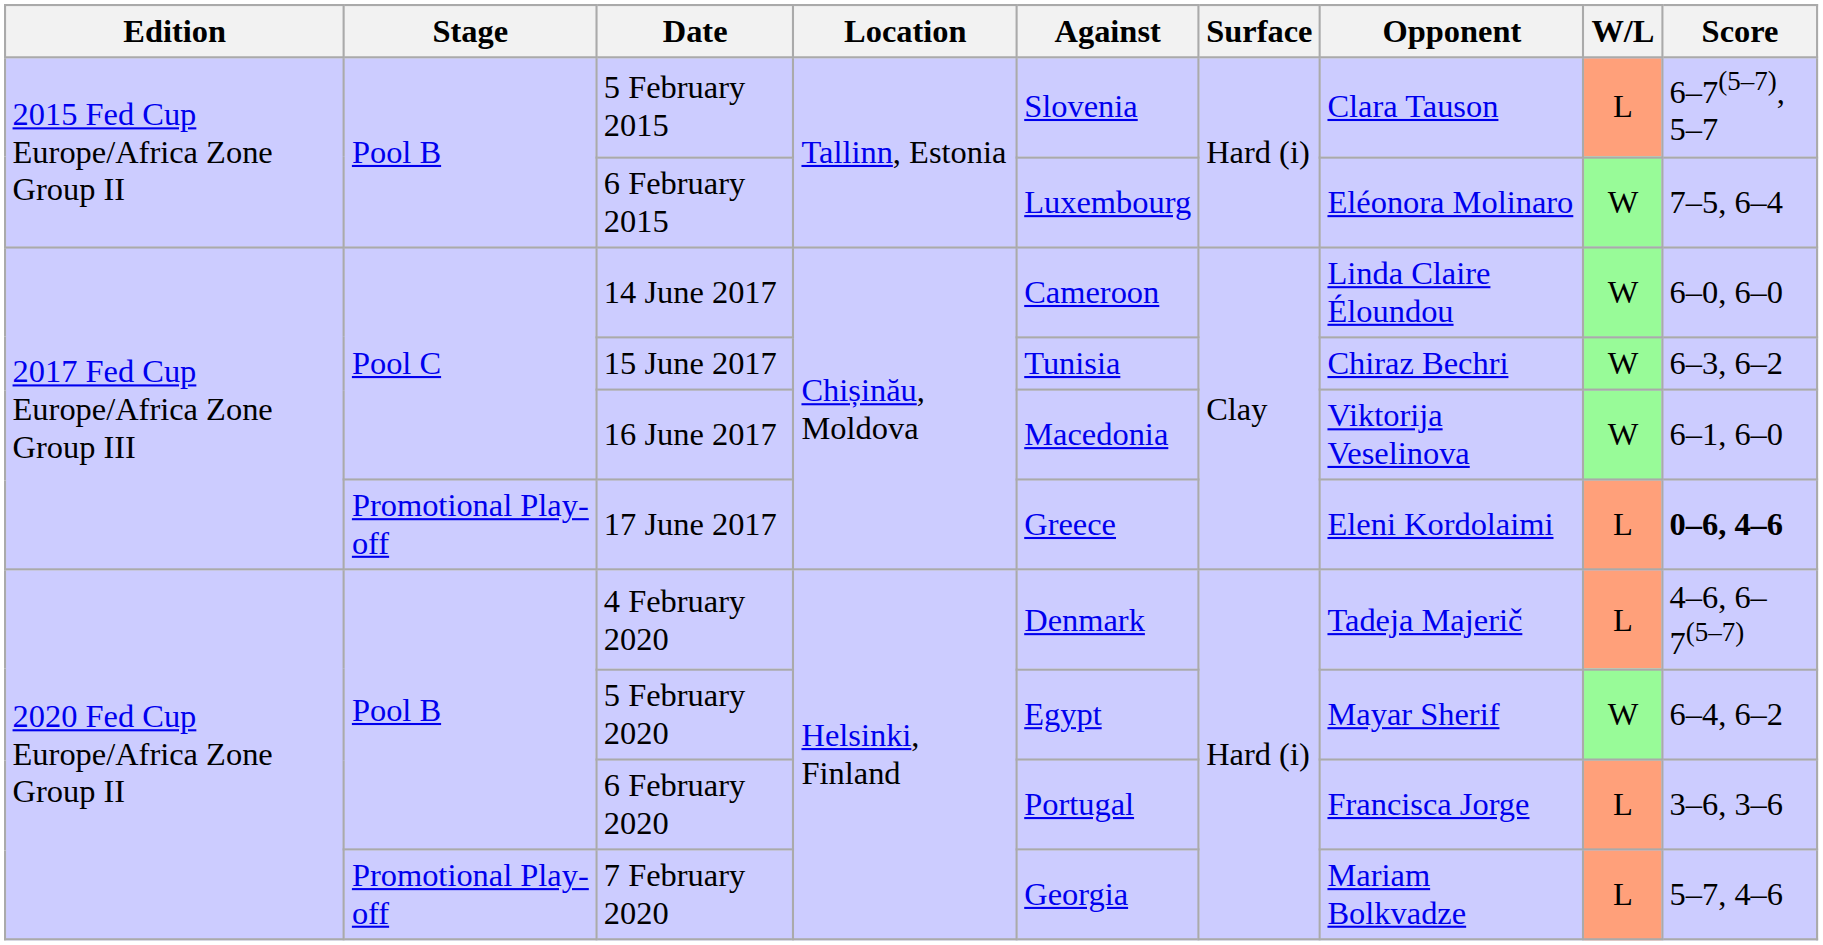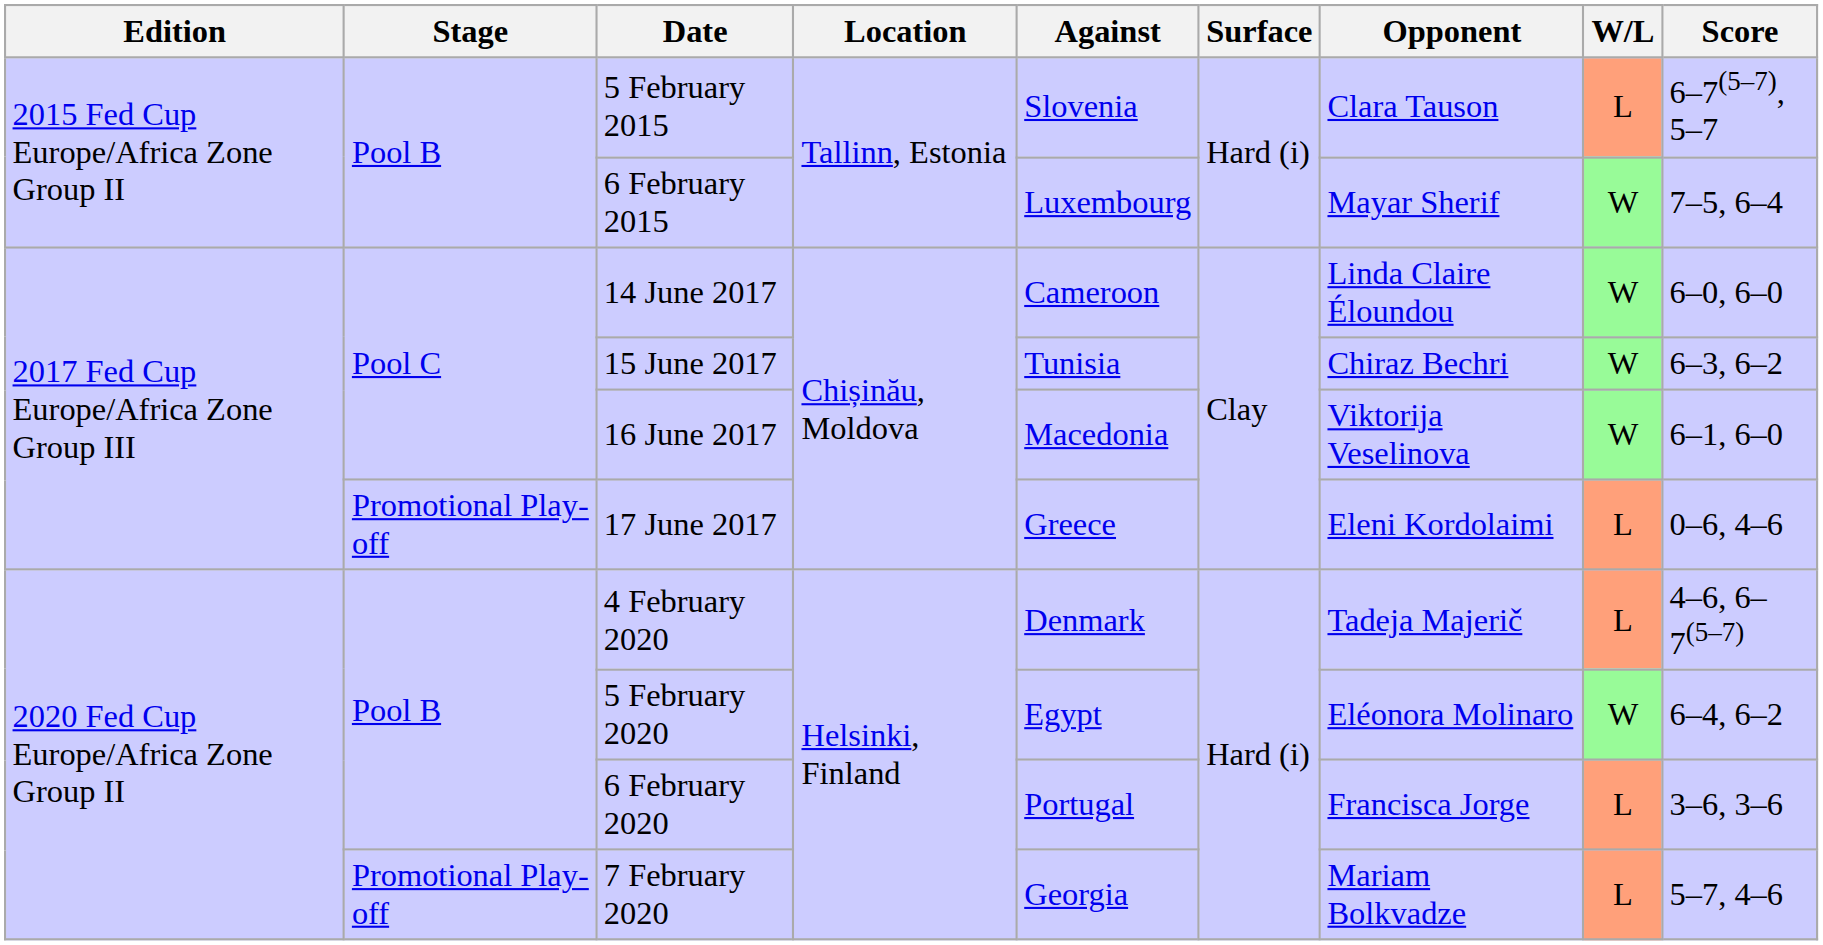 <table class=wikitable style=font-size:97%>
 <tr>
 <th>Edition</th>
 <th>Stage</th>
 <th>Date</th>
 <th>Location</th>
 <th>Against</th>
 <th>Surface</th>
 <th>Opponent</th>
 <th>W/L</th>
 <th>Score</th>
 </tr>
 <tr style="background:#CCCCFF;">
 <td rowspan=2><a href='#'>2015 Fed Cup</a> <br> Europe/Africa Zone Group II</td>
 <td rowspan=2><a href='#'>Pool B</a></td>
 <td>5 February 2015</td>
 <td rowspan=2><a href='#'>Tallinn</a>, Estonia</td>
 <td> <a href='#'>Slovenia</a></td>
 <td rowspan=2>Hard (i)</td>
 <td><a href='#'>Clara Tauson</a></td>
 <td style="text-align:center; background:#ffa07a;">L</td>
 <td>6–7<sup>(5–7)</sup>, 5–7</td>
 </tr>
 <tr style="background:#CCCCFF;">
 <td>6 February 2015</td>
 <td> <a href='#'>Luxembourg</a></td>
-<td><a href='#'>Eléonora Molinaro</a></td>
+<td><a href='#'>Mayar Sherif</a></td>
 <td style="text-align:center; background:#98fb98;">W</td>
 <td>7–5, 6–4</td>
 </tr>
 <tr style="background:#CCCCFF;">
 <td rowspan=4><a href='#'>2017 Fed Cup</a> <br> Europe/Africa Zone Group III</td>
 <td rowspan=3><a href='#'>Pool C</a></td>
 <td>14 June 2017</td>
 <td rowspan=4><a href='#'>Chișinău</a>, Moldova</td>
 <td> <a href='#'>Cameroon</a></td>
 <td rowspan=4>Clay</td>
 <td><a href='#'>Linda Claire Éloundou</a></td>
 <td style="text-align:center; background:#98fb98;">W</td>
 <td>6–0, 6–0</td>
 </tr>
 <tr style="background:#CCCCFF;">
 <td>15 June 2017</td>
 <td> <a href='#'>Tunisia</a></td>
 <td><a href='#'>Chiraz Bechri</a></td>
 <td style="text-align:center; background:#98fb98;">W</td>
 <td>6–3, 6–2</td>
 </tr>
 <tr style="background:#CCCCFF;">
 <td>16 June 2017</td>
 <td> <a href='#'>Macedonia</a></td>
 <td><a href='#'>Viktorija Veselinova</a></td>
 <td style="text-align:center; background:#98fb98;">W</td>
 <td>6–1, 6–0</td>
 </tr>
 <tr style="background:#CCCCFF;">
 <td><a href='#'>Promotional Play-off</a></td>
 <td>17 June 2017</td>
 <td> <a href='#'>Greece</a></td>
 <td><a href='#'>Eleni Kordolaimi</a></td>
 <td style="text-align:center; background:#ffa07a;">L</td>
-<td><strong>0–6, 4–6</strong></td>
+<td>0–6, 4–6</td>
 </tr>
 <tr style="background:#CCCCFF;">
 <td rowspan=4><a href='#'>2020 Fed Cup</a> <br> Europe/Africa Zone Group II</td>
 <td rowspan=3><a href='#'>Pool B</a></td>
 <td>4 February 2020</td>
 <td rowspan=4><a href='#'>Helsinki</a>, Finland</td>
 <td> <a href='#'>Denmark</a></td>
 <td rowspan=4>Hard (i)</td>
 <td><a href='#'>Tadeja Majerič</a></td>
 <td style="text-align:center; background:#ffa07a;">L</td>
 <td>4–6, 6–7<sup>(5–7)</sup></td>
 </tr>
 <tr style="background:#CCCCFF;">
 <td>5 February 2020</td>
 <td> <a href='#'>Egypt</a></td>
-<td><a href='#'>Mayar Sherif</a></td>
+<td><a href='#'>Eléonora Molinaro</a></td>
 <td style="text-align:center; background:#98fb98;">W</td>
 <td>6–4, 6–2</td>
 </tr>
 <tr style="background:#CCCCFF;">
 <td>6 February 2020</td>
 <td> <a href='#'>Portugal</a></td>
 <td><a href='#'>Francisca Jorge</a></td>
 <td style="text-align:center; background:#ffa07a;">L</td>
 <td>3–6, 3–6</td>
 </tr>
 <tr style="background:#CCCCFF;">
 <td><a href='#'>Promotional Play-off</a></td>
 <td>7 February 2020</td>
 <td> <a href='#'>Georgia</a></td>
 <td><a href='#'>Mariam Bolkvadze</a></td>
 <td style="text-align:center; background:#ffa07a;">L</td>
 <td>5–7, 4–6</td>
 </tr>
 </table>
